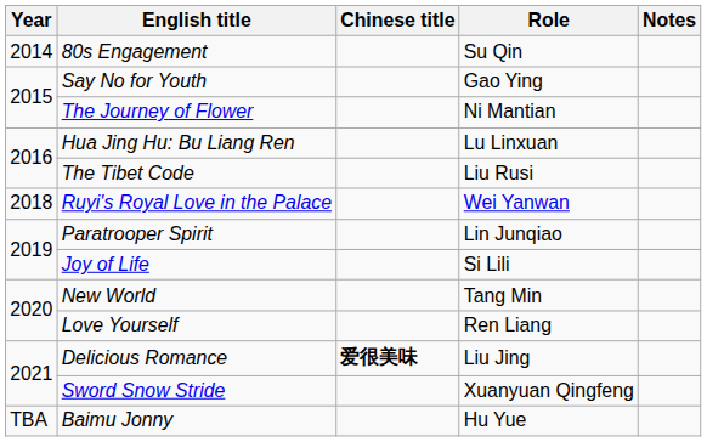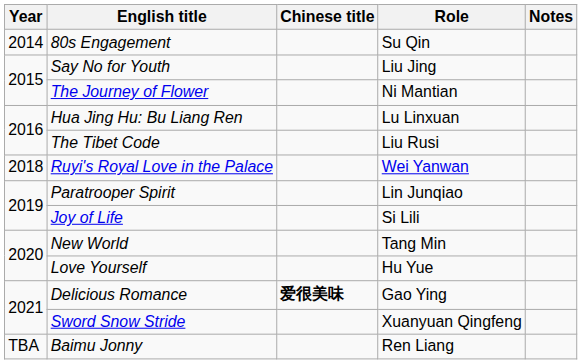 <table class="wikitable">
 <tr>
 <th>Year</th>
 <th>English title</th>
 <th>Chinese title</th>
 <th>Role</th>
 <th>Notes</th>
 </tr>
 <tr>
 <td>2014</td>
 <td><em>80s Engagement</em></td>
 <td></td>
 <td>Su Qin</td>
 <td></td>
 </tr>
 <tr>
 <td rowspan=2>2015</td>
 <td><em>Say No for Youth</em></td>
 <td></td>
-<td>Gao Ying</td>
+<td>Liu Jing</td>
 <td></td>
 </tr>
 <tr>
 <td><em><a href='#'>The Journey of Flower</a></em></td>
 <td></td>
 <td>Ni Mantian</td>
 <td></td>
 </tr>
 <tr>
 <td rowspan=2>2016</td>
 <td><em>Hua Jing Hu: Bu Liang Ren</em></td>
 <td></td>
 <td>Lu Linxuan</td>
 <td></td>
 </tr>
 <tr>
 <td><em>The Tibet Code</em></td>
 <td></td>
 <td>Liu Rusi</td>
 <td></td>
 </tr>
 <tr>
 <td>2018</td>
 <td><em><a href='#'>Ruyi's Royal Love in the Palace</a></em></td>
 <td></td>
 <td><a href='#'>Wei Yanwan</a></td>
 <td></td>
 </tr>
 <tr>
 <td rowspan=2>2019</td>
 <td><em>Paratrooper Spirit</em></td>
 <td></td>
 <td>Lin Junqiao</td>
 <td></td>
 </tr>
 <tr>
 <td><em><a href='#'>Joy of Life</a></em></td>
 <td></td>
 <td>Si Lili</td>
 <td></td>
 </tr>
 <tr>
 <td rowspan=2>2020</td>
 <td><em>New World</em></td>
 <td></td>
 <td>Tang Min</td>
 <td></td>
 </tr>
 <tr>
 <td><em>Love Yourself</em></td>
 <td></td>
-<td>Ren Liang</td>
+<td>Hu Yue</td>
 <td></td>
 </tr>
 <tr>
 <td rowspan=2>2021</td>
 <td><em>Delicious Romance</em></td>
 <td><strong>爱很美味</strong></td>
-<td>Liu Jing</td>
+<td>Gao Ying</td>
 <td></td>
 </tr>
 <tr>
 <td><em><a href='#'>Sword Snow Stride</a></em></td>
 <td></td>
 <td>Xuanyuan Qingfeng</td>
 <td></td>
 </tr>
 <tr>
 <td rowspan=5>TBA</td>
 <td><em>Baimu Jonny</em></td>
 <td></td>
-<td>Hu Yue</td>
+<td>Ren Liang</td>
 <td></td>
 </tr>
 </table>
